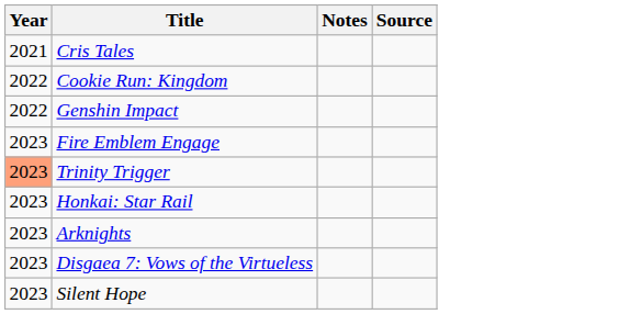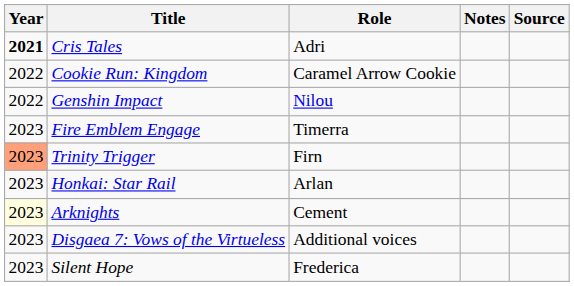 <table class="wikitable sortable plainrowheaders">
 <tr>
 <th>Year</th>
 <th>Title</th>
+<th>Role</th>
 <th class="unsortable">Notes</th>
 <th class="unsortable">Source</th>
 </tr>
 <tr>
-<td>2021</td>
+<td><strong>2021</strong></td>
 <td><em><a href='#'>Cris Tales</a></em></td>
+<td>Adri</td>
 <td></td>
 <td></td>
 </tr>
 <tr>
 <td>2022</td>
 <td><em><a href='#'>Cookie Run: Kingdom</a></em></td>
+<td>Caramel Arrow Cookie</td>
 <td></td>
 <td></td>
 </tr>
 <tr>
 <td>2022</td>
 <td><em><a href='#'>Genshin Impact</a></em></td>
+<td><a href='#'>Nilou</a></td>
 <td></td>
 <td></td>
 </tr>
 <tr>
 <td>2023</td>
 <td><em><a href='#'>Fire Emblem Engage</a></em></td>
+<td>Timerra</td>
 <td></td>
 <td></td>
 </tr>
 <tr>
 <td style="background: lightsalmon;">2023</td>
 <td><em><a href='#'>Trinity Trigger</a></em></td>
+<td>Firn</td>
 <td></td>
 <td></td>
 </tr>
 <tr>
 <td>2023</td>
 <td><em><a href='#'>Honkai: Star Rail</a></em></td>
+<td>Arlan</td>
 <td></td>
 <td></td>
 </tr>
 <tr>
-<td>2023</td>
+<td style="background: lightyellow;">2023</td>
 <td><em><a href='#'>Arknights</a></em></td>
+<td>Cement</td>
 <td></td>
 <td></td>
 </tr>
 <tr>
 <td>2023</td>
 <td><em><a href='#'>Disgaea 7: Vows of the Virtueless</a></em></td>
+<td>Additional voices</td>
 <td></td>
 <td></td>
 </tr>
 <tr>
 <td>2023</td>
 <td><em>Silent Hope</em></td>
+<td>Frederica</td>
 <td></td>
 <td></td>
 </tr>
 </table>
